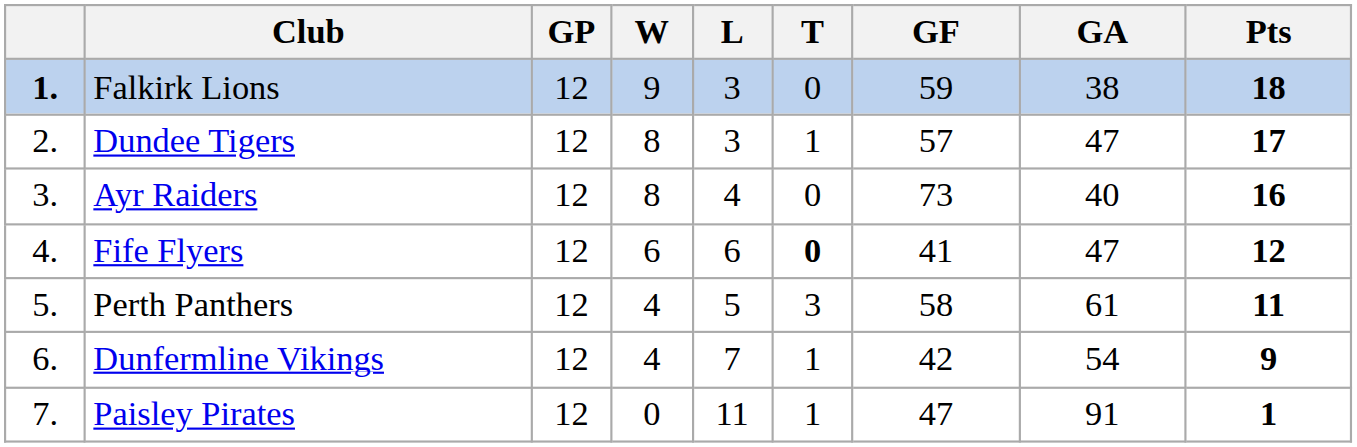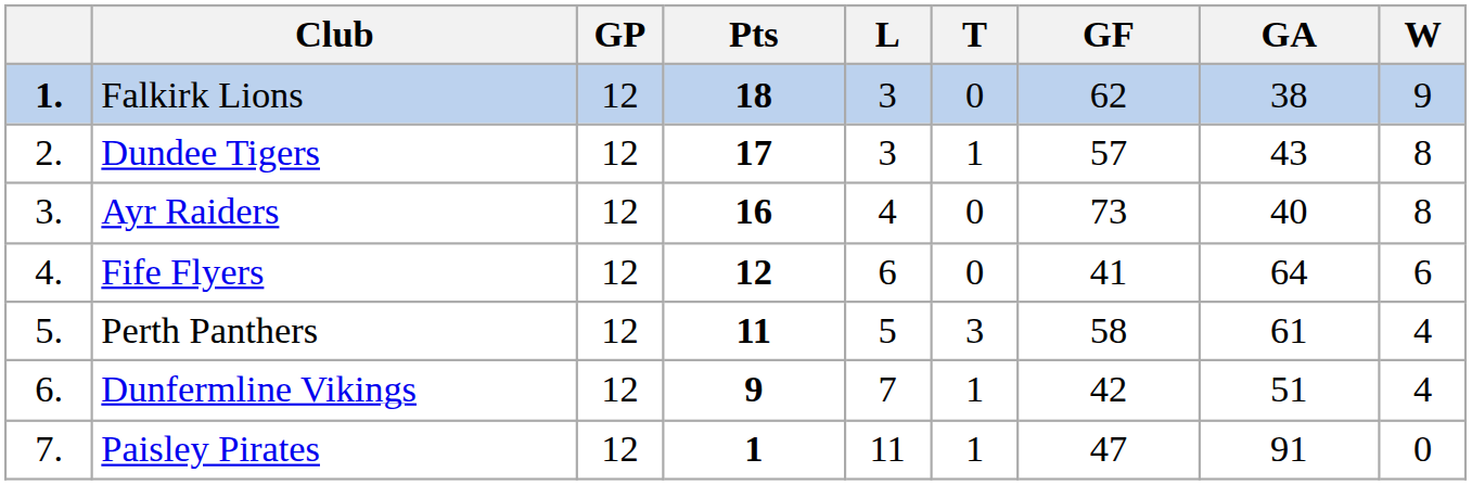 <table class="wikitable">
 <tr>
 <th width="30"></th>
 <th width="200">Club</th>
 <th width="30">GP</th>
-<th width="30">W</th>
+<th width="70">Pts</th>
 <th width="30">L</th>
 <th width="30">T</th>
 <th width="70">GF</th>
 <th width="70">GA</th>
-<th width="70">Pts</th>
+<th width="30">W</th>
 </tr>
 <tr bgcolor="#BCD2EE" align="center">
 <td><strong>1.</strong></td>
 <td align="left">Falkirk Lions</td>
 <td>12</td>
-<td>9</td>
+<td><strong>18</strong></td>
 <td>3</td>
 <td>0</td>
-<td>59</td>
+<td>62</td>
 <td>38</td>
-<td><strong>18</strong></td>
+<td>9</td>
 </tr>
 <tr bgcolor="#FFFFFF" align="center">
 <td>2.</td>
 <td align="left"><a href='#'>Dundee Tigers</a></td>
 <td>12</td>
-<td>8</td>
+<td><strong>17</strong></td>
 <td>3</td>
 <td>1</td>
 <td>57</td>
-<td>47</td>
-<td><strong>17</strong></td>
+<td>43</td>
+<td>8</td>
 </tr>
 <tr bgcolor="#FFFFFF" align="center">
 <td>3.</td>
 <td align="left"><a href='#'>Ayr Raiders</a></td>
 <td>12</td>
-<td>8</td>
+<td><strong>16</strong></td>
 <td>4</td>
 <td>0</td>
 <td>73</td>
 <td>40</td>
-<td><strong>16</strong></td>
+<td>8</td>
 </tr>
 <tr bgcolor="#FFFFFF" align="center">
 <td>4.</td>
 <td align="left"><a href='#'>Fife Flyers</a></td>
 <td>12</td>
+<td><strong>12</strong></td>
 <td>6</td>
+<td>0</td>
+<td>41</td>
+<td>64</td>
 <td>6</td>
-<td><strong>0</strong></td>
-<td>41</td>
-<td>47</td>
-<td><strong>12</strong></td>
 </tr>
 <tr bgcolor="#FFFFFF" align="center">
 <td>5.</td>
 <td align="left">Perth Panthers</td>
 <td>12</td>
-<td>4</td>
+<td><strong>11</strong></td>
 <td>5</td>
 <td>3</td>
 <td>58</td>
 <td>61</td>
-<td><strong>11</strong></td>
+<td>4</td>
 </tr>
 <tr bgcolor="#FFFFFF" align="center">
 <td>6.</td>
 <td align="left"><a href='#'>Dunfermline Vikings</a></td>
 <td>12</td>
-<td>4</td>
+<td><strong>9</strong></td>
 <td>7</td>
 <td>1</td>
 <td>42</td>
-<td>54</td>
-<td><strong>9</strong></td>
+<td>51</td>
+<td>4</td>
 </tr>
 <tr bgcolor="#FFFFFF" align="center">
 <td>7.</td>
 <td align="left"><a href='#'>Paisley Pirates</a></td>
 <td>12</td>
-<td>0</td>
+<td><strong>1</strong></td>
 <td>11</td>
 <td>1</td>
 <td>47</td>
 <td>91</td>
-<td><strong>1</strong></td>
+<td>0</td>
 </tr>
 </table>
